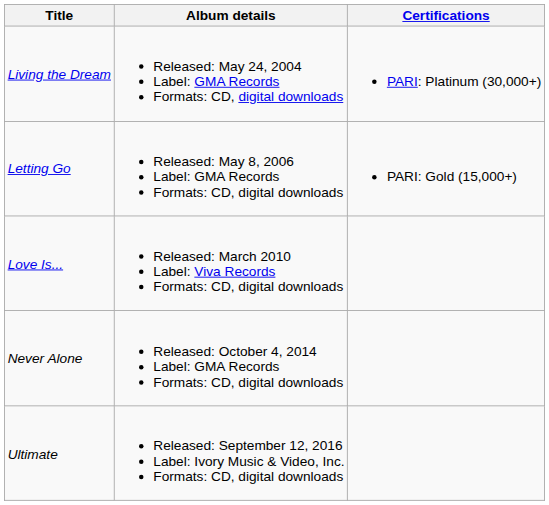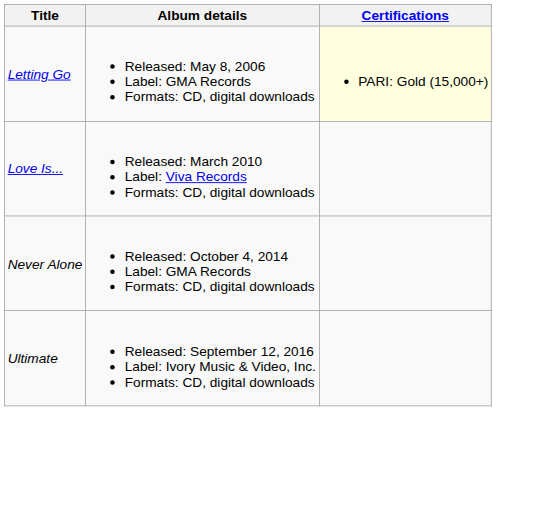 <table class="wikitable" style="font-size: 95%;">
 <tr>
 <th><strong>Title</strong></th>
 <th><strong>Album details</strong></th>
 <th><strong><a href='#'>Certifications</a></strong></th>
 </tr>
 <tr>
-<td><em><a href='#'>Living the Dream</a></em></td>
-<td><br><ul><li>Released: May 24, 2004</li><li>Label: <a href='#'>GMA Records</a></li><li>Formats: CD, <a href='#'>digital downloads</a></li></ul></td>
-<td><br><ul><li><a href='#'>PARI</a>: Platinum (30,000+)</li></ul></td>
-</tr>
-<tr>
 <td><em><a href='#'>Letting Go</a></em></td>
 <td><br><ul><li>Released: May 8, 2006</li><li>Label: GMA Records</li><li>Formats: CD, digital downloads</li></ul></td>
-<td><br><ul><li>PARI: Gold (15,000+)</li></ul></td>
+<td style="background: lightyellow;"><br><ul><li>PARI: Gold (15,000+)</li></ul></td>
 </tr>
 <tr>
 <td><em><a href='#'>Love Is...</a></em></td>
 <td><br><ul><li>Released:  March 2010</li><li>Label: <a href='#'>Viva Records</a></li><li>Formats: CD, digital downloads</li></ul></td>
 <td></td>
 </tr>
 <tr>
 <td><em>Never Alone</em></td>
 <td><br><ul><li>Released: October 4, 2014</li><li>Label: GMA Records</li><li>Formats: CD, digital downloads</li></ul></td>
 <td></td>
 </tr>
 <tr>
 <td><em>Ultimate</em></td>
 <td><br><ul><li>Released: September 12, 2016</li><li>Label: Ivory Music & Video, Inc.</li><li>Formats: CD, digital downloads</li></ul></td>
 <td></td>
 </tr>
 </table>
